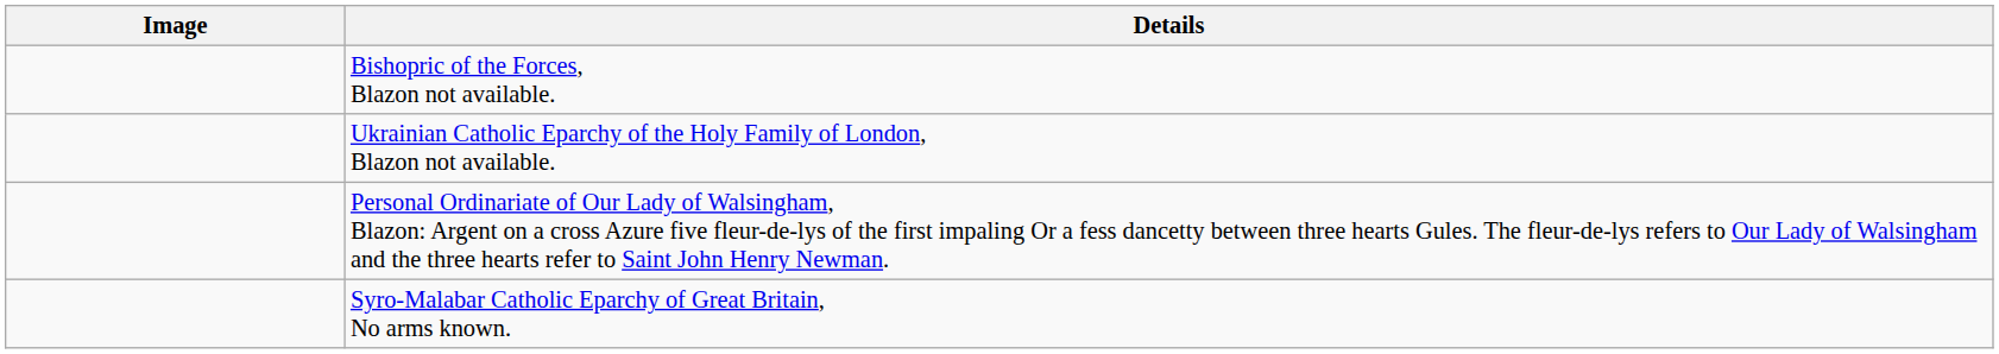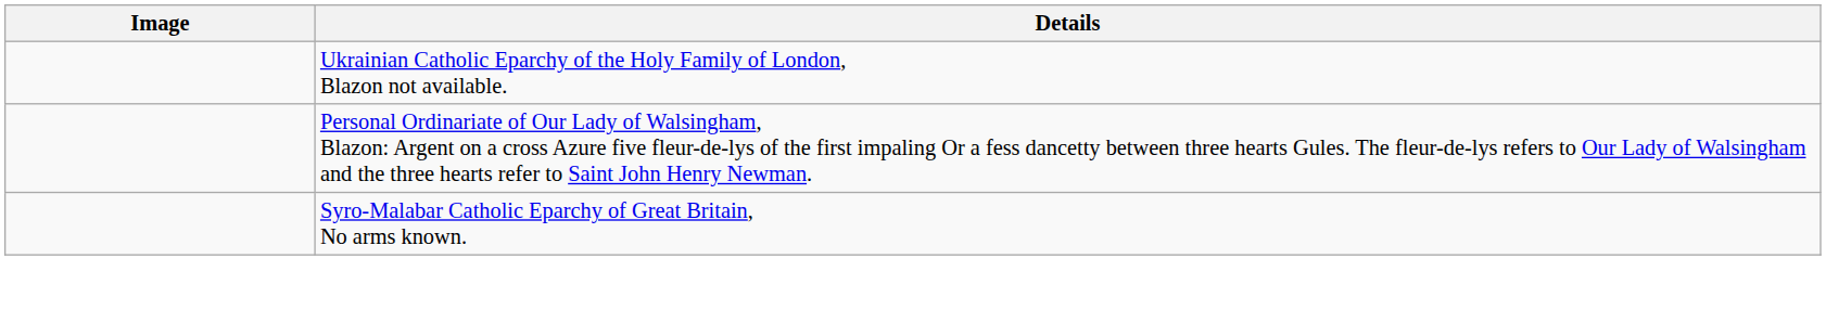 <table class=wikitable style=font-size:95%>
 <tr style="vertical-align:top; text-align:center;">
 <th style="width:206px;">Image</th>
 <th>Details</th>
-</tr>
-<tr valign=top>
-<td align=center></td>
-<td><a href='#'>Bishopric of the Forces</a>,<br>Blazon not available.</td>
 </tr>
 <tr valign=top>
 <td align=center></td>
 <td><a href='#'>Ukrainian Catholic Eparchy of the Holy Family of London</a>,<br>Blazon not available.</td>
 </tr>
 <tr valign=top>
 <td align=center></td>
 <td><a href='#'>Personal Ordinariate of Our Lady of Walsingham</a>,<br>Blazon: Argent on a cross Azure five fleur-de-lys of the first impaling Or a fess dancetty between three hearts Gules. The fleur-de-lys refers to <a href='#'>Our Lady of Walsingham</a> and the three hearts refer to <a href='#'>Saint John Henry Newman</a>.</td>
 </tr>
 <tr valign=top>
 <td align=center></td>
 <td><a href='#'>Syro-Malabar Catholic Eparchy of Great Britain</a>,<br>No arms known.</td>
 </tr>
 </table>
